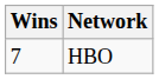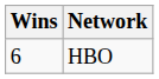 <table class="wikitable">
 <tr>
 <th>Wins</th>
 <th>Network</th>
 </tr>
 <tr>
-<td>7</td>
+<td>6</td>
 <td>HBO</td>
 </tr>
 </table>
